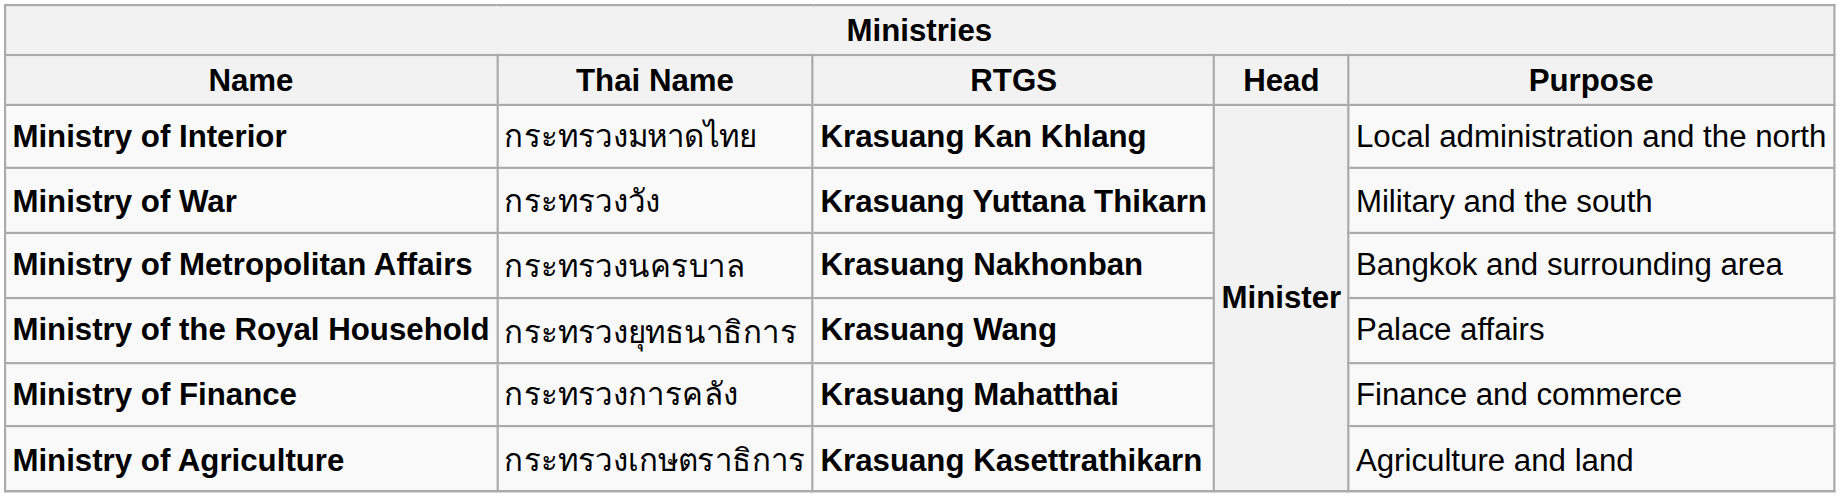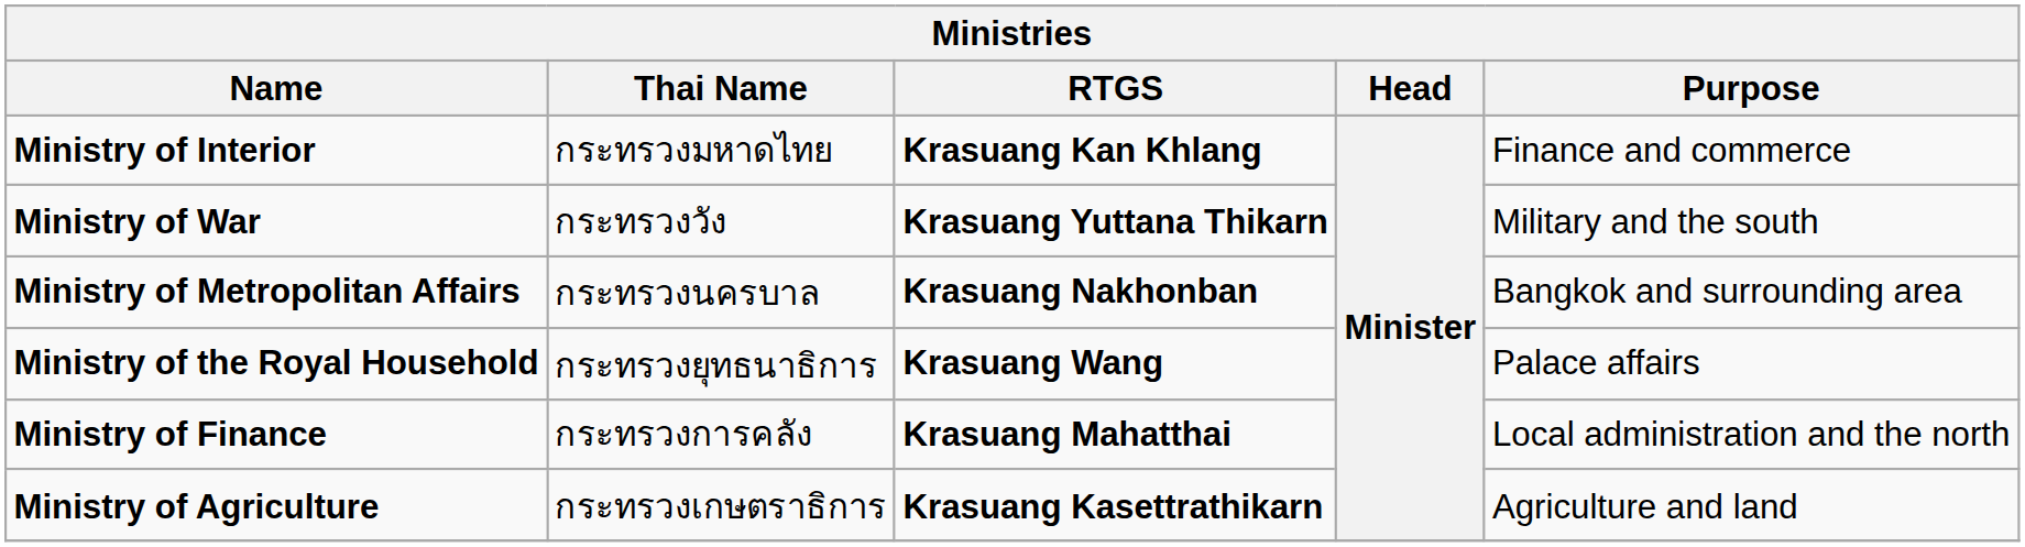 <table class="wikitable" style="font-size:90%;">
 <tr>
 <th colspan="5" style="background:">Ministries</th>
 </tr>
 <tr>
 <th>Name</th>
 <th>Thai Name</th>
 <th>RTGS</th>
 <th>Head</th>
 <th>Purpose</th>
 </tr>
 <tr>
 <td><strong>Ministry of Interior</strong></td>
 <td>กระทรวงมหาดไทย</td>
 <td><strong>Krasuang Kan Khlang</strong></td>
 <th rowspan="6">Minister</th>
-<td>Local administration and the north</td>
+<td>Finance and commerce</td>
 </tr>
 <tr>
 <td><strong>Ministry of War</strong></td>
 <td>กระทรวงวัง</td>
 <td><strong>Krasuang Yuttana Thikarn</strong></td>
 <td>Military and the south</td>
 </tr>
 <tr>
 <td><strong>Ministry of Metropolitan  Affairs</strong></td>
 <td>กระทรวงนครบาล</td>
 <td><strong>Krasuang Nakhonban</strong></td>
 <td>Bangkok and surrounding area</td>
 </tr>
 <tr>
 <td><strong>Ministry of the Royal Household</strong></td>
 <td>กระทรวงยุทธนาธิการ</td>
 <td><strong>Krasuang Wang</strong></td>
 <td>Palace affairs</td>
 </tr>
 <tr>
 <td><strong>Ministry of Finance</strong></td>
 <td>กระทรวงการคลัง</td>
 <td><strong>Krasuang Mahatthai</strong></td>
-<td>Finance and commerce</td>
+<td>Local administration and the north</td>
 </tr>
 <tr>
 <td><strong>Ministry of Agriculture</strong></td>
 <td>กระทรวงเกษตราธิการ</td>
 <td><strong>Krasuang Kasettrathikarn</strong></td>
 <td>Agriculture and land</td>
 </tr>
 <tr>
 </tr>
 </table>
